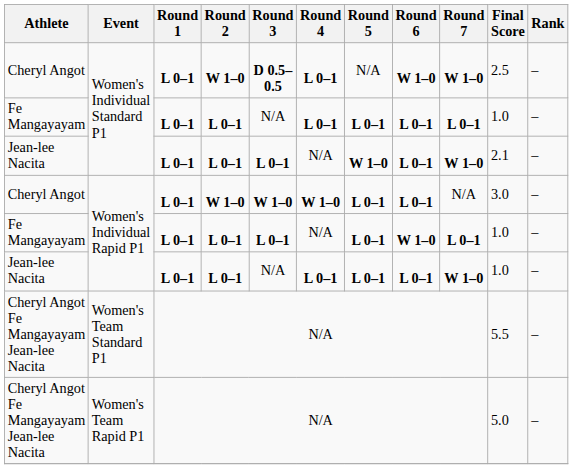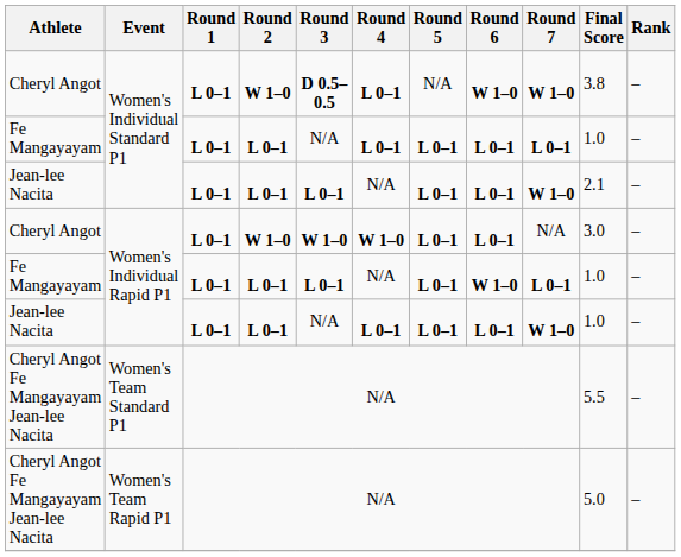 <table class="wikitable">
 <tr>
 <th>Athlete</th>
 <th>Event</th>
 <th>Round 1</th>
 <th>Round 2</th>
 <th>Round 3</th>
 <th>Round 4</th>
 <th>Round 5</th>
 <th>Round 6</th>
 <th>Round 7</th>
 <th>Final Score</th>
 <th>Rank</th>
 </tr>
 <tr>
 <td>Cheryl Angot</td>
 <td rowspan=3>Women's Individual Standard P1</td>
 <td align=center><br><strong>L 0–1</strong></td>
 <td align=center><br><strong>W 1–0</strong></td>
 <td align=center><br><strong>D 0.5–0.5</strong></td>
 <td align=center><br><strong>L 0–1</strong></td>
 <td align=center>N/A</td>
 <td align=center><br><strong>W 1–0</strong></td>
 <td align=center><br><strong>W 1–0</strong></td>
-<td>2.5</td>
+<td>3.8</td>
 <td>–</td>
 </tr>
 <tr>
 <td>Fe Mangayayam</td>
 <td align=center><br><strong>L 0–1</strong></td>
 <td align=center><br><strong>L 0–1</strong></td>
 <td align=center>N/A</td>
 <td align=center><br><strong>L 0–1</strong></td>
 <td align=center><br><strong>L 0–1</strong></td>
 <td align=center><br><strong>L 0–1</strong></td>
 <td align=center><br><strong>L 0–1</strong></td>
 <td>1.0</td>
 <td>–</td>
 </tr>
 <tr>
 <td>Jean-lee Nacita</td>
 <td align=center><br><strong>L 0–1</strong></td>
 <td align=center><br><strong>L 0–1</strong></td>
 <td align=center><br><strong>L 0–1</strong></td>
 <td align=center>N/A</td>
-<td align=center><br><strong>W 1–0</strong></td>
+<td align=center><br><strong>L 0–1</strong></td>
 <td align=center><br><strong>L 0–1</strong></td>
 <td align=center><br><strong>W 1–0</strong></td>
 <td>2.1</td>
 <td>–</td>
 </tr>
 <tr>
 <td>Cheryl Angot</td>
 <td rowspan=3>Women's Individual Rapid P1</td>
 <td align=center><br><strong>L 0–1</strong></td>
 <td align=center><br><strong>W 1–0</strong></td>
 <td align=center><br><strong>W 1–0</strong></td>
 <td align=center><br><strong>W 1–0</strong></td>
 <td align=center><br><strong>L 0–1</strong></td>
 <td align=center><br><strong>L 0–1</strong></td>
 <td align=center>N/A</td>
 <td>3.0</td>
 <td>–</td>
 </tr>
 <tr>
 <td>Fe Mangayayam</td>
 <td align=center><br><strong>L 0–1</strong></td>
 <td align=center><br><strong>L 0–1</strong></td>
 <td align=center><br><strong>L 0–1</strong></td>
 <td align=center>N/A</td>
 <td align=center><br><strong>L 0–1</strong></td>
 <td align=center><br><strong>W 1–0</strong></td>
 <td align=center><br><strong>L 0–1</strong></td>
 <td>1.0</td>
 <td>–</td>
 </tr>
 <tr>
 <td>Jean-lee Nacita</td>
 <td align=center><br><strong>L 0–1</strong></td>
 <td align=center><br><strong>L 0–1</strong></td>
 <td align=center>N/A</td>
 <td align=center><br><strong>L 0–1</strong></td>
 <td align=center><br><strong>L 0–1</strong></td>
 <td align=center><br><strong>L 0–1</strong></td>
 <td align=center><br><strong>W 1–0</strong></td>
 <td>1.0</td>
 <td>–</td>
 </tr>
 <tr>
 <td>Cheryl Angot<br>Fe Mangayayam<br>Jean-lee Nacita</td>
 <td>Women's Team Standard P1</td>
 <td colspan=7 align=center>N/A</td>
 <td>5.5</td>
 <td>–</td>
 </tr>
 <tr>
 <td>Cheryl Angot<br>Fe Mangayayam<br>Jean-lee Nacita</td>
 <td>Women's Team Rapid P1</td>
 <td colspan=7 align=center>N/A</td>
 <td>5.0</td>
 <td>–</td>
 </tr>
 <tr>
 </tr>
 </table>
